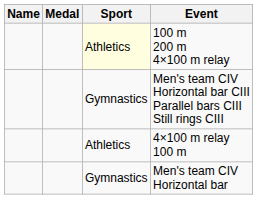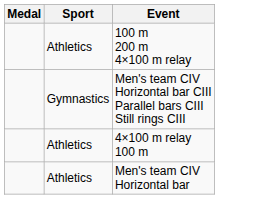 <table class="wikitable sortable">
 <tr>
-<th>Name</th>
 <th>Medal</th>
 <th>Sport</th>
 <th>Event</th>
 </tr>
 <tr>
-<td></td>
 <td><br><br></td>
-<td style="background: lightyellow;">Athletics</td>
+<td>Athletics</td>
 <td>100 m<br>200 m<br>4×100 m relay</td>
 </tr>
 <tr>
-<td></td>
 <td><br><br><br></td>
 <td>Gymnastics</td>
 <td>Men's team CIV<br>Horizontal bar CIII<br>Parallel bars CIII<br>Still rings CIII</td>
 </tr>
 <tr>
-<td></td>
 <td><br></td>
 <td>Athletics</td>
 <td>4×100 m relay<br>100 m</td>
 </tr>
 <tr>
-<td></td>
 <td><br></td>
-<td>Gymnastics</td>
+<td>Athletics</td>
 <td>Men's team CIV<br>Horizontal bar</td>
 </tr>
 </table>
